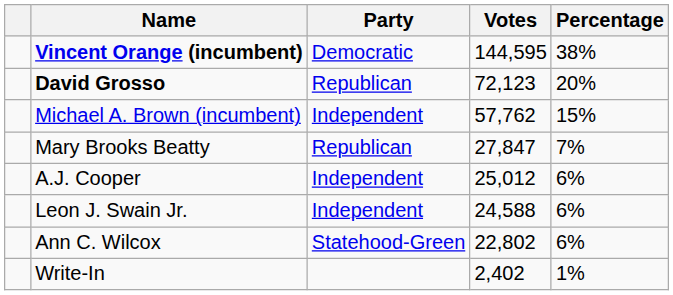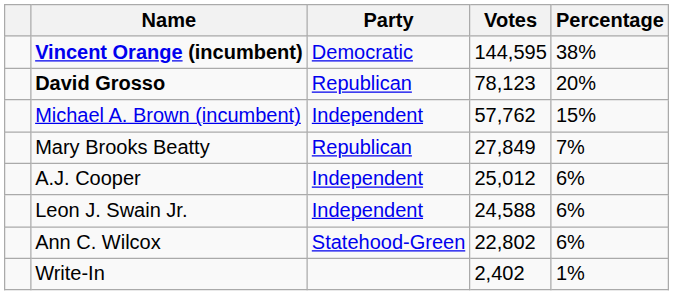 <table class="wikitable">
 <tr>
 <th>   </th>
 <th>Name</th>
 <th>Party</th>
 <th>Votes</th>
 <th>Percentage</th>
 </tr>
 <tr style="vertical-align:bottom;">
 <td></td>
 <td><strong><a href='#'>Vincent Orange</a> (incumbent)</strong></td>
 <td><a href='#'>Democratic</a></td>
 <td>144,595</td>
 <td>38%</td>
 </tr>
 <tr>
 <td></td>
 <td><strong>David Grosso</strong></td>
 <td><a href='#'>Republican</a></td>
-<td>72,123</td>
+<td>78,123</td>
 <td>20%</td>
 </tr>
 <tr>
 <td></td>
 <td><a href='#'>Michael A. Brown (incumbent)</a></td>
 <td><a href='#'>Independent</a></td>
 <td>57,762</td>
 <td>15%</td>
 </tr>
 <tr>
 <td></td>
 <td>Mary Brooks Beatty</td>
 <td><a href='#'>Republican</a></td>
-<td>27,847</td>
+<td>27,849</td>
 <td>7%</td>
 </tr>
 <tr>
 <td></td>
 <td>A.J. Cooper</td>
 <td><a href='#'>Independent</a></td>
 <td>25,012</td>
 <td>6%</td>
 </tr>
 <tr>
 <td></td>
 <td>Leon J. Swain Jr.</td>
 <td><a href='#'>Independent</a></td>
 <td>24,588</td>
 <td>6%</td>
 </tr>
 <tr>
 <td></td>
 <td>Ann C. Wilcox</td>
 <td><a href='#'>Statehood-Green</a></td>
 <td>22,802</td>
 <td>6%</td>
 </tr>
 <tr>
 <td></td>
 <td>Write-In</td>
 <td> </td>
 <td>2,402</td>
 <td>1%</td>
 </tr>
 </table>
